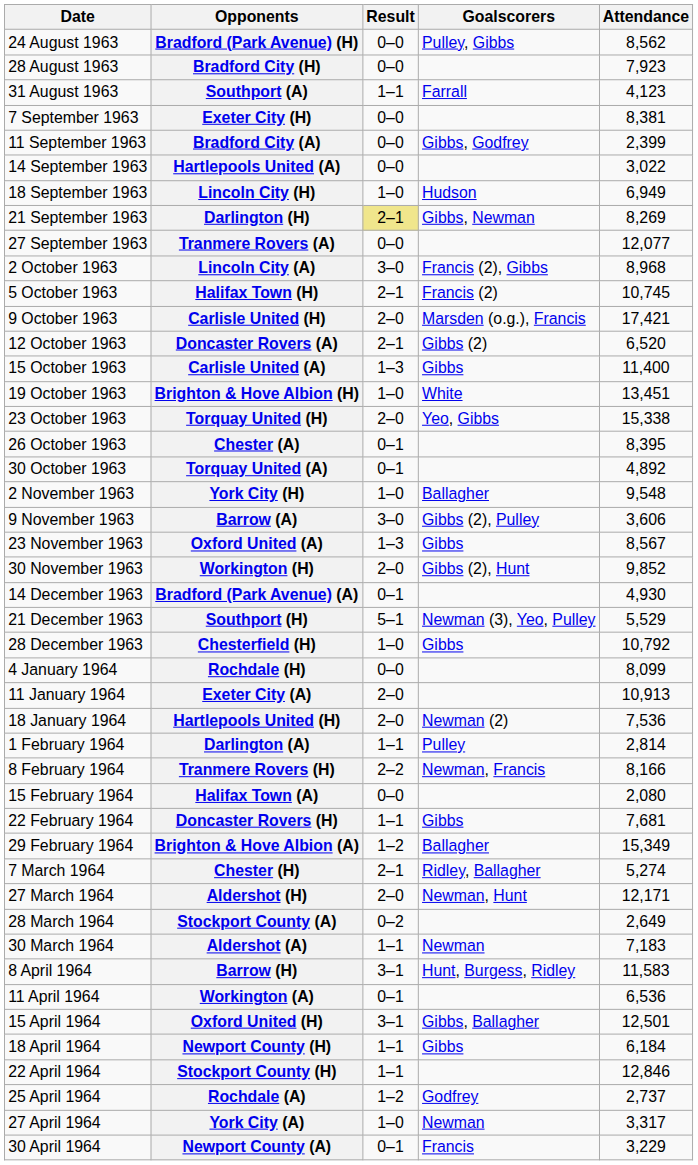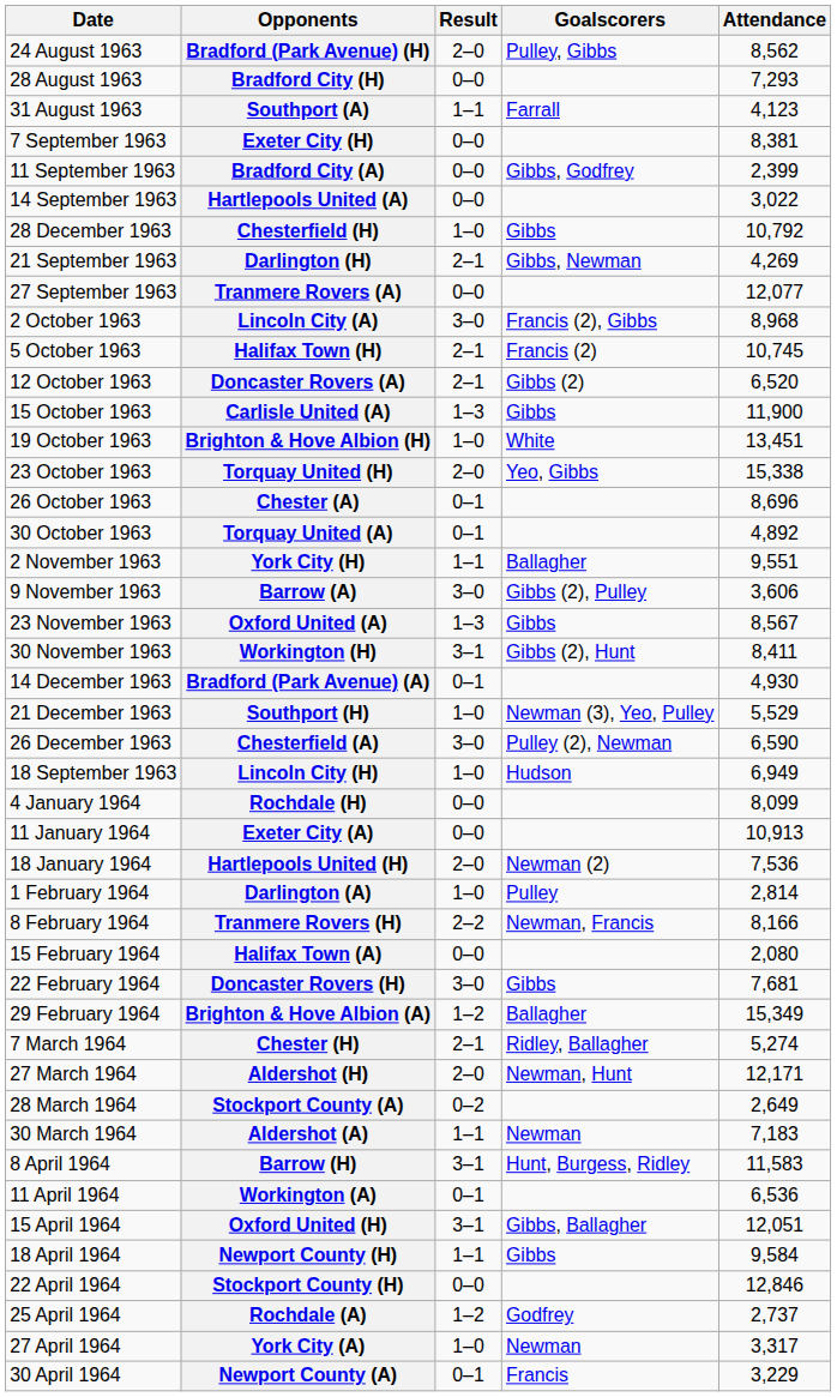 <table class="wikitable plainrowheaders sortable">
 <tr>
 <th scope=col>Date</th>
 <th scope=col>Opponents</th>
 <th scope=col>Result</th>
 <th scope=col class=unsortable>Goalscorers</th>
 <th scope=col>Attendance</th>
 </tr>
 <tr>
 <td>24 August 1963</td>
 <th scope=row><a href='#'>Bradford (Park Avenue)</a> (H)</th>
-<td align=center>0–0</td>
+<td align=center>2–0</td>
 <td><a href='#'>Pulley</a>, <a href='#'>Gibbs</a></td>
 <td align=center>8,562</td>
 </tr>
 <tr>
 <td>28 August 1963</td>
 <th scope=row><a href='#'>Bradford City</a> (H)</th>
 <td align=center>0–0</td>
 <td></td>
-<td align=center>7,923</td>
+<td align=center>7,293</td>
 </tr>
 <tr>
 <td>31 August 1963</td>
 <th scope=row><a href='#'>Southport</a> (A)</th>
 <td align=center>1–1</td>
 <td><a href='#'>Farrall</a></td>
 <td align=center>4,123</td>
 </tr>
 <tr>
 <td>7 September 1963</td>
 <th scope=row><a href='#'>Exeter City</a> (H)</th>
 <td align=center>0–0</td>
 <td></td>
 <td align=center>8,381</td>
 </tr>
 <tr>
 <td>11 September 1963</td>
 <th scope=row><a href='#'>Bradford City</a> (A)</th>
 <td align=center>0–0</td>
 <td><a href='#'>Gibbs</a>, <a href='#'>Godfrey</a></td>
 <td align=center>2,399</td>
 </tr>
 <tr>
 <td>14 September 1963</td>
 <th scope=row><a href='#'>Hartlepools United</a> (A)</th>
 <td align=center>0–0</td>
 <td></td>
 <td align=center>3,022</td>
 </tr>
 <tr>
-<td>18 September 1963</td>
-<th scope=row><a href='#'>Lincoln City</a> (H)</th>
+<td>28 December 1963</td>
+<th scope=row><a href='#'>Chesterfield</a> (H)</th>
 <td align=center>1–0</td>
-<td><a href='#'>Hudson</a></td>
-<td align=center>6,949</td>
+<td><a href='#'>Gibbs</a></td>
+<td align=center>10,792</td>
 </tr>
 <tr>
 <td>21 September 1963</td>
 <th scope=row><a href='#'>Darlington</a> (H)</th>
-<td align=center style="background: khaki;">2–1</td>
+<td align=center>2–1</td>
 <td><a href='#'>Gibbs</a>, <a href='#'>Newman</a></td>
-<td align=center>8,269</td>
+<td align=center>4,269</td>
 </tr>
 <tr>
 <td>27 September 1963</td>
 <th scope=row><a href='#'>Tranmere Rovers</a> (A)</th>
 <td align=center>0–0</td>
 <td></td>
 <td align=center>12,077</td>
 </tr>
 <tr>
 <td>2 October 1963</td>
 <th scope=row><a href='#'>Lincoln City</a> (A)</th>
 <td align=center>3–0</td>
 <td><a href='#'>Francis</a> (2), <a href='#'>Gibbs</a></td>
 <td align=center>8,968</td>
 </tr>
 <tr>
 <td>5 October 1963</td>
 <th scope=row><a href='#'>Halifax Town</a> (H)</th>
 <td align=center>2–1</td>
 <td><a href='#'>Francis</a> (2)</td>
 <td align=center>10,745</td>
 </tr>
 <tr>
-<td>9 October 1963</td>
-<th scope=row><a href='#'>Carlisle United</a> (H)</th>
-<td align=center>2–0</td>
-<td><a href='#'>Marsden</a> (o.g.), <a href='#'>Francis</a></td>
-<td align=center>17,421</td>
-</tr>
-<tr>
 <td>12 October 1963</td>
 <th scope=row><a href='#'>Doncaster Rovers</a> (A)</th>
 <td align=center>2–1</td>
 <td><a href='#'>Gibbs</a> (2)</td>
 <td align=center>6,520</td>
 </tr>
 <tr>
 <td>15 October 1963</td>
 <th scope=row><a href='#'>Carlisle United</a> (A)</th>
 <td align=center>1–3</td>
 <td><a href='#'>Gibbs</a></td>
-<td align=center>11,400</td>
+<td align=center>11,900</td>
 </tr>
 <tr>
 <td>19 October 1963</td>
 <th scope=row><a href='#'>Brighton & Hove Albion</a> (H)</th>
 <td align=center>1–0</td>
 <td><a href='#'>White</a></td>
 <td align=center>13,451</td>
 </tr>
 <tr>
 <td>23 October 1963</td>
 <th scope=row><a href='#'>Torquay United</a> (H)</th>
 <td align=center>2–0</td>
 <td><a href='#'>Yeo</a>, <a href='#'>Gibbs</a></td>
 <td align=center>15,338</td>
 </tr>
 <tr>
 <td>26 October 1963</td>
 <th scope=row><a href='#'>Chester</a> (A)</th>
 <td align=center>0–1</td>
 <td></td>
-<td align=center>8,395</td>
+<td align=center>8,696</td>
 </tr>
 <tr>
 <td>30 October 1963</td>
 <th scope=row><a href='#'>Torquay United</a> (A)</th>
 <td align=center>0–1</td>
 <td></td>
 <td align=center>4,892</td>
 </tr>
 <tr>
 <td>2 November 1963</td>
 <th scope=row><a href='#'>York City</a> (H)</th>
-<td align=center>1–0</td>
+<td align=center>1–1</td>
 <td><a href='#'>Ballagher</a></td>
-<td align=center>9,548</td>
+<td align=center>9,551</td>
 </tr>
 <tr>
 <td>9 November 1963</td>
 <th scope=row><a href='#'>Barrow</a> (A)</th>
 <td align=center>3–0</td>
 <td><a href='#'>Gibbs</a> (2), <a href='#'>Pulley</a></td>
 <td align=center>3,606</td>
 </tr>
 <tr>
 <td>23 November 1963</td>
 <th scope=row><a href='#'>Oxford United</a> (A)</th>
 <td align=center>1–3</td>
 <td><a href='#'>Gibbs</a></td>
 <td align=center>8,567</td>
 </tr>
 <tr>
 <td>30 November 1963</td>
 <th scope=row><a href='#'>Workington</a> (H)</th>
-<td align=center>2–0</td>
+<td align=center>3–1</td>
 <td><a href='#'>Gibbs</a> (2), <a href='#'>Hunt</a></td>
-<td align=center>9,852</td>
+<td align=center>8,411</td>
 </tr>
 <tr>
 <td>14 December 1963</td>
 <th scope=row><a href='#'>Bradford (Park Avenue)</a> (A)</th>
 <td align=center>0–1</td>
 <td></td>
 <td align=center>4,930</td>
 </tr>
 <tr>
 <td>21 December 1963</td>
 <th scope=row><a href='#'>Southport</a> (H)</th>
-<td align=center>5–1</td>
+<td align=center>1–0</td>
 <td><a href='#'>Newman</a> (3), <a href='#'>Yeo</a>, <a href='#'>Pulley</a></td>
 <td align=center>5,529</td>
 </tr>
 <tr>
-<td>28 December 1963</td>
-<th scope=row><a href='#'>Chesterfield</a> (H)</th>
+<td>26 December 1963</td>
+<th scope=row><a href='#'>Chesterfield</a> (A)</th>
+<td align=center>3–0</td>
+<td><a href='#'>Pulley</a> (2), <a href='#'>Newman</a></td>
+<td align=center>6,590</td>
+</tr>
+<tr>
+<td>18 September 1963</td>
+<th scope=row><a href='#'>Lincoln City</a> (H)</th>
 <td align=center>1–0</td>
-<td><a href='#'>Gibbs</a></td>
-<td align=center>10,792</td>
+<td><a href='#'>Hudson</a></td>
+<td align=center>6,949</td>
 </tr>
 <tr>
 <td>4 January 1964</td>
 <th scope=row><a href='#'>Rochdale</a> (H)</th>
 <td align=center>0–0</td>
 <td></td>
 <td align=center>8,099</td>
 </tr>
 <tr>
 <td>11 January 1964</td>
 <th scope=row><a href='#'>Exeter City</a> (A)</th>
-<td align=center>2–0</td>
+<td align=center>0–0</td>
 <td></td>
 <td align=center>10,913</td>
 </tr>
 <tr>
 <td>18 January 1964</td>
 <th scope=row><a href='#'>Hartlepools United</a> (H)</th>
 <td align=center>2–0</td>
 <td><a href='#'>Newman</a> (2)</td>
 <td align=center>7,536</td>
 </tr>
 <tr>
 <td>1 February 1964</td>
 <th scope=row><a href='#'>Darlington</a> (A)</th>
-<td align=center>1–1</td>
+<td align=center>1–0</td>
 <td><a href='#'>Pulley</a></td>
 <td align=center>2,814</td>
 </tr>
 <tr>
 <td>8 February 1964</td>
 <th scope=row><a href='#'>Tranmere Rovers</a> (H)</th>
 <td align=center>2–2</td>
 <td><a href='#'>Newman</a>, <a href='#'>Francis</a></td>
 <td align=center>8,166</td>
 </tr>
 <tr>
 <td>15 February 1964</td>
 <th scope=row><a href='#'>Halifax Town</a> (A)</th>
 <td align=center>0–0</td>
 <td></td>
 <td align=center>2,080</td>
 </tr>
 <tr>
 <td>22 February 1964</td>
 <th scope=row><a href='#'>Doncaster Rovers</a> (H)</th>
-<td align=center>1–1</td>
+<td align=center>3–0</td>
 <td><a href='#'>Gibbs</a></td>
 <td align=center>7,681</td>
 </tr>
 <tr>
 <td>29 February 1964</td>
 <th scope=row><a href='#'>Brighton & Hove Albion</a> (A)</th>
 <td align=center>1–2</td>
 <td><a href='#'>Ballagher</a></td>
 <td align=center>15,349</td>
 </tr>
 <tr>
 <td>7 March 1964</td>
 <th scope=row><a href='#'>Chester</a> (H)</th>
 <td align=center>2–1</td>
 <td><a href='#'>Ridley</a>, <a href='#'>Ballagher</a></td>
 <td align=center>5,274</td>
 </tr>
 <tr>
 <td>27 March 1964</td>
 <th scope=row><a href='#'>Aldershot</a> (H)</th>
 <td align=center>2–0</td>
 <td><a href='#'>Newman</a>, <a href='#'>Hunt</a></td>
 <td align=center>12,171</td>
 </tr>
 <tr>
 <td>28 March 1964</td>
 <th scope=row><a href='#'>Stockport County</a> (A)</th>
 <td align=center>0–2</td>
 <td></td>
 <td align=center>2,649</td>
 </tr>
 <tr>
 <td>30 March 1964</td>
 <th scope=row><a href='#'>Aldershot</a> (A)</th>
 <td align=center>1–1</td>
 <td><a href='#'>Newman</a></td>
 <td align=center>7,183</td>
 </tr>
 <tr>
 <td>8 April 1964</td>
 <th scope=row><a href='#'>Barrow</a> (H)</th>
 <td align=center>3–1</td>
 <td><a href='#'>Hunt</a>, <a href='#'>Burgess</a>, <a href='#'>Ridley</a></td>
 <td align=center>11,583</td>
 </tr>
 <tr>
 <td>11 April 1964</td>
 <th scope=row><a href='#'>Workington</a> (A)</th>
 <td align=center>0–1</td>
 <td></td>
 <td align=center>6,536</td>
 </tr>
 <tr>
 <td>15 April 1964</td>
 <th scope=row><a href='#'>Oxford United</a> (H)</th>
 <td align=center>3–1</td>
 <td><a href='#'>Gibbs</a>, <a href='#'>Ballagher</a></td>
-<td align=center>12,501</td>
+<td align=center>12,051</td>
 </tr>
 <tr>
 <td>18 April 1964</td>
 <th scope=row><a href='#'>Newport County</a> (H)</th>
 <td align=center>1–1</td>
 <td><a href='#'>Gibbs</a></td>
-<td align=center>6,184</td>
+<td align=center>9,584</td>
 </tr>
 <tr>
 <td>22 April 1964</td>
 <th scope=row><a href='#'>Stockport County</a> (H)</th>
-<td align=center>1–1</td>
+<td align=center>0–0</td>
 <td></td>
 <td align=center>12,846</td>
 </tr>
 <tr>
 <td>25 April 1964</td>
 <th scope=row><a href='#'>Rochdale</a> (A)</th>
 <td align=center>1–2</td>
 <td><a href='#'>Godfrey</a></td>
 <td align=center>2,737</td>
 </tr>
 <tr>
 <td>27 April 1964</td>
 <th scope=row><a href='#'>York City</a> (A)</th>
 <td align=center>1–0</td>
 <td><a href='#'>Newman</a></td>
 <td align=center>3,317</td>
 </tr>
 <tr>
 <td>30 April 1964</td>
 <th scope=row><a href='#'>Newport County</a> (A)</th>
 <td align=center>0–1</td>
 <td><a href='#'>Francis</a></td>
 <td align=center>3,229</td>
 </tr>
 </table>
